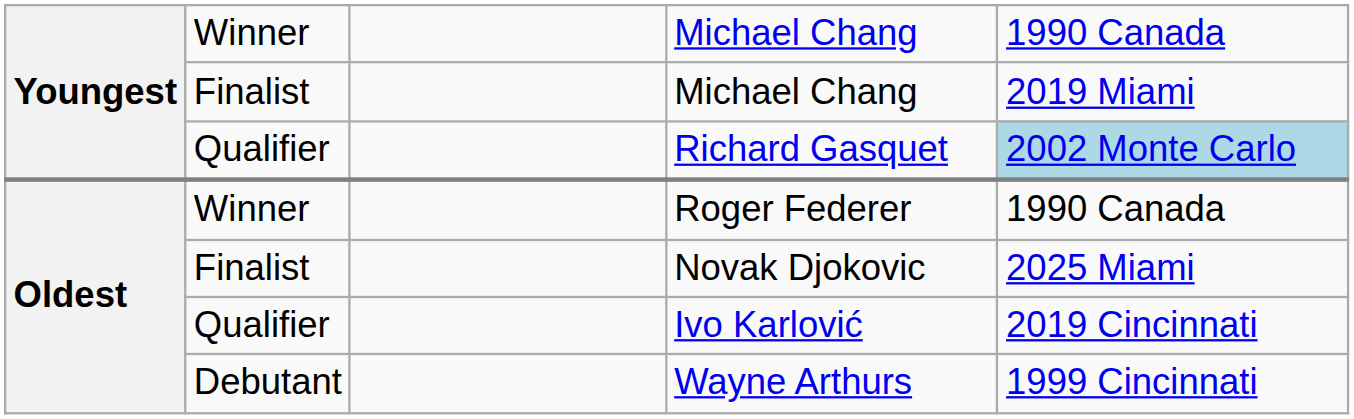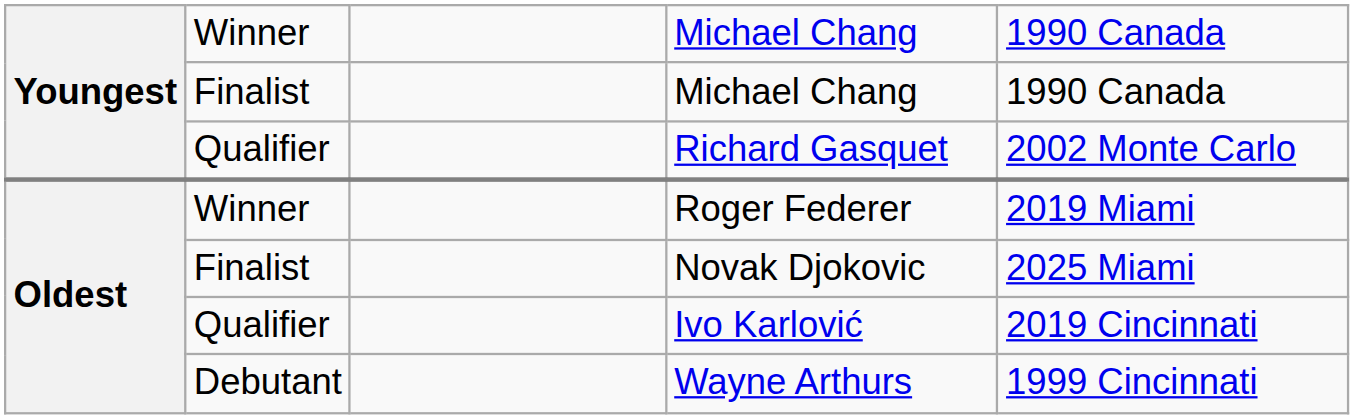 <table class="wikitable nowrap" style="width: 590px">
 <tr>
 <th scope="col" rowspan="3" style="text-align:left;">Youngest</th>
 <td style="text-align:left; background: No.f2f2f2;">Winner</td>
 <td></td>
 <td> <a href='#'>Michael Chang</a></td>
 <td><a href='#'>1990 Canada</a></td>
 </tr>
 <tr>
 <td style="text-align:left; background: No.f2f2f2;">Finalist</td>
 <td></td>
 <td> Michael Chang</td>
-<td><a href='#'>2019 Miami</a></td>
+<td>1990 Canada</td>
 </tr>
 <tr>
 <td style="text-align:left; background: No.f2f2f2;">Qualifier</td>
 <td></td>
 <td> <a href='#'>Richard Gasquet</a></td>
-<td style="background: lightblue;"><a href='#'>2002 Monte Carlo</a></td>
+<td><a href='#'>2002 Monte Carlo</a></td>
 </tr>
 <tr style="border-top: 2px solid gray">
 <th scope="row" rowspan="4" style="text-align:left; width:67px">Oldest</th>
 <td style="text-align:left; background: No.f2f2f2; width:60px">Winner</td>
 <td style="width:131px"></td>
 <td> Roger Federer</td>
-<td>1990 Canada</td>
+<td><a href='#'>2019 Miami</a></td>
 </tr>
 <tr>
 <td style="text-align:left; background: No.f2f2f2;">Finalist</td>
 <td></td>
 <td> Novak Djokovic</td>
 <td><a href='#'>2025 Miami</a></td>
 </tr>
 <tr>
 <td style="text-align:left; background: No.f2f2f2;">Qualifier</td>
 <td></td>
 <td> <a href='#'>Ivo Karlović</a></td>
 <td><a href='#'>2019 Cincinnati</a></td>
 </tr>
 <tr>
 <td style="text-align:left; background: No.f2f2f2;">Debutant</td>
 <td></td>
 <td> <a href='#'>Wayne Arthurs</a></td>
 <td><a href='#'>1999 Cincinnati</a></td>
 </tr>
 </table>
